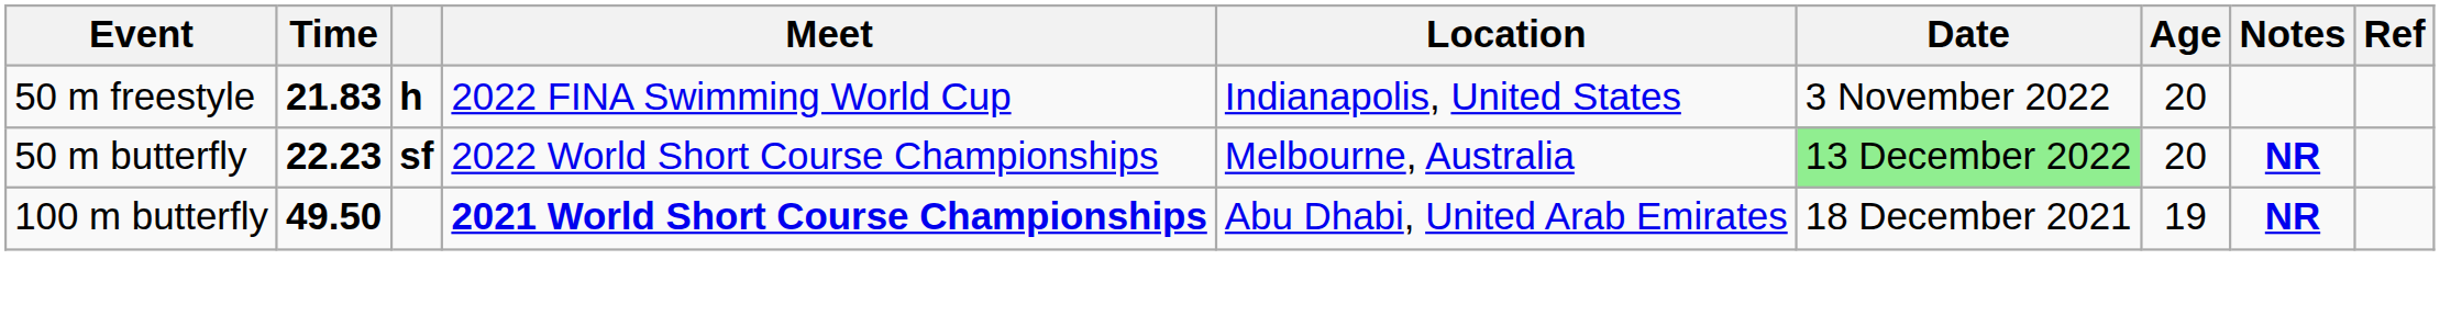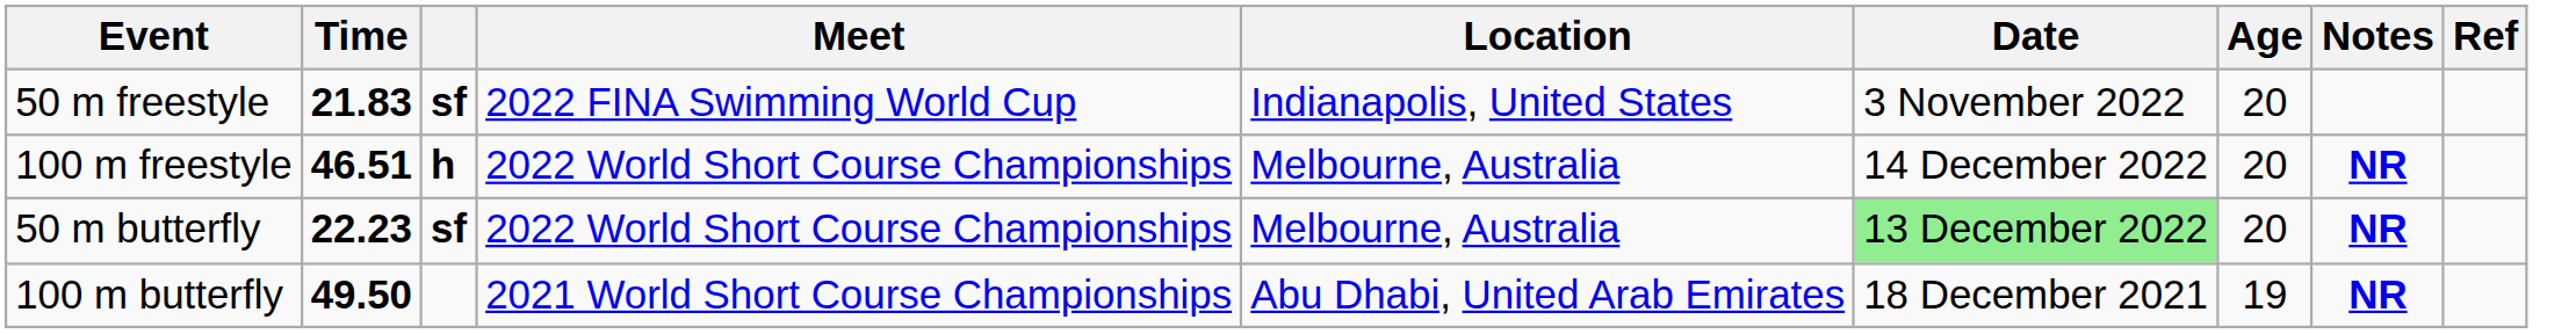 <table class="wikitable">
 <tr>
 <th>Event</th>
 <th>Time</th>
 <th></th>
 <th>Meet</th>
 <th>Location</th>
 <th>Date</th>
 <th>Age</th>
 <th>Notes</th>
 <th>Ref</th>
 </tr>
 <tr>
 <td>50 m freestyle</td>
 <td style="text-align:center;"><strong>21.83</strong></td>
-<td><strong>h</strong></td>
+<td><strong>sf</strong></td>
 <td><a href='#'>2022 FINA Swimming World Cup</a></td>
 <td><a href='#'>Indianapolis</a>, <a href='#'>United States</a></td>
 <td>3 November 2022</td>
 <td style="text-align:center;">20</td>
 <td style="text-align:center;"></td>
+<td style="text-align:center;"></td>
+</tr>
+<tr>
+<td>100 m freestyle</td>
+<td style="text-align:center;"><strong>46.51</strong></td>
+<td><strong>h</strong></td>
+<td><a href='#'>2022 World Short Course Championships</a></td>
+<td><a href='#'>Melbourne</a>, <a href='#'>Australia</a></td>
+<td>14 December 2022</td>
+<td style="text-align:center;">20</td>
+<td style="text-align:center;"><strong><a href='#'>NR</a></strong></td>
 <td style="text-align:center;"></td>
 </tr>
 <tr>
 <td>50 m butterfly</td>
 <td style="text-align:center;"><strong>22.23</strong></td>
 <td><strong>sf</strong></td>
 <td><a href='#'>2022 World Short Course Championships</a></td>
 <td><a href='#'>Melbourne</a>, <a href='#'>Australia</a></td>
 <td style="background: lightgreen;">13 December 2022</td>
 <td style="text-align:center;">20</td>
 <td style="text-align:center;"><strong><a href='#'>NR</a></strong></td>
 <td style="text-align:center;"></td>
 </tr>
 <tr>
 <td>100 m butterfly</td>
 <td style="text-align:center;"><strong>49.50</strong></td>
 <td></td>
-<td><strong><a href='#'>2021 World Short Course Championships</a></strong></td>
+<td><a href='#'>2021 World Short Course Championships</a></td>
 <td><a href='#'>Abu Dhabi</a>, <a href='#'>United Arab Emirates</a></td>
 <td>18 December 2021</td>
 <td style="text-align:center;">19</td>
 <td style="text-align:center;"><strong><a href='#'>NR</a></strong></td>
 <td style="text-align:center;"></td>
 </tr>
 </table>
